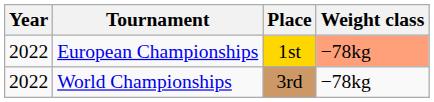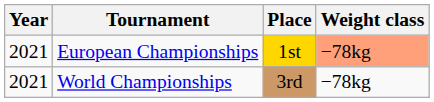 <table class="wikitable">
 <tr>
 <th>Year</th>
 <th>Tournament</th>
 <th>Place</th>
 <th>Weight class</th>
 </tr>
 <tr>
-<td>2022</td>
+<td>2021</td>
 <td><a href='#'>European Championships</a></td>
 <td bgcolor="gold" align="center">1st</td>
 <td style="background: lightsalmon;">−78kg</td>
 </tr>
 <tr>
-<td>2022</td>
+<td>2021</td>
 <td><a href='#'>World Championships</a></td>
 <td bgcolor="cc9966" align="center">3rd</td>
 <td>−78kg</td>
 </tr>
 </table>
